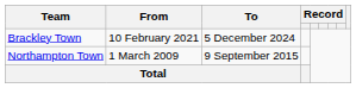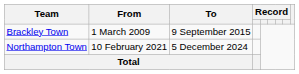 <table class="wikitable" style="text-align: center">
 <tr>
 <th rowspan=2>Team</th>
 <th rowspan=2>From</th>
 <th rowspan=2>To</th>
 <th colspan=5>Record</th>
 <th rowspan=2></th>
 </tr>
 <tr>
 <th></th>
 <th></th>
 <th></th>
 <th></th>
 <th></th>
 </tr>
 <tr>
 <td align=left><a href='#'>Brackley Town</a></td>
-<td align=left>10 February 2021</td>
-<td align=left>5 December 2024<br></td>
+<td align=left>1 March 2009</td>
+<td align=left>9 September 2015<br></td>
 <td></td>
 </tr>
 <tr>
 <td align=left><a href='#'>Northampton Town</a></td>
-<td align=left>1 March 2009</td>
-<td align=left>9 September 2015<br></td>
+<td align=left>10 February 2021</td>
+<td align=left>5 December 2024<br></td>
 <td></td>
 </tr>
 <tr>
 <th colspan=3>Total<br></th>
 <th></th>
 </tr>
 </table>
